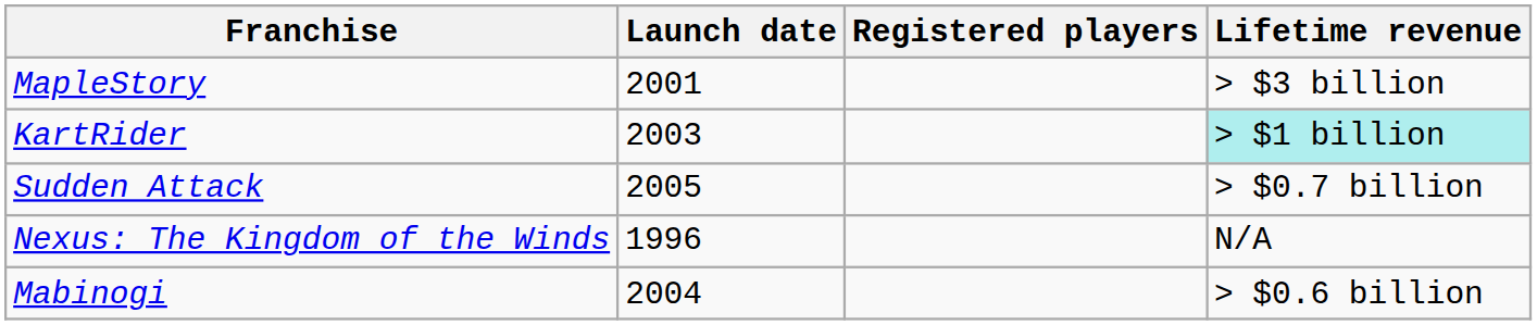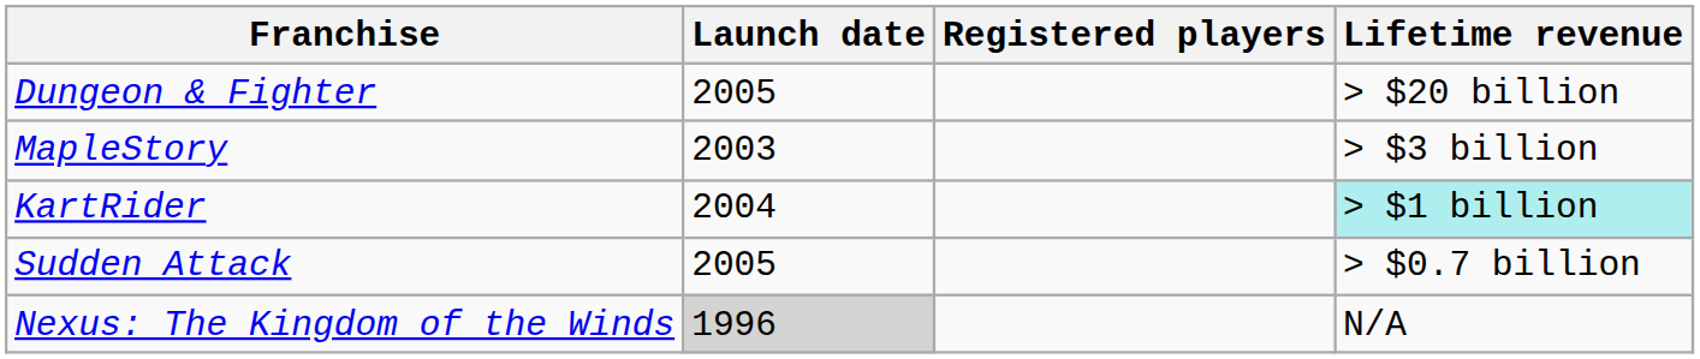 <table class="wikitable">
 <tr>
 <th>Franchise</th>
 <th>Launch date</th>
 <th>Registered players</th>
 <th>Lifetime revenue</th>
 </tr>
 <tr>
+<td><em><a href='#'>Dungeon & Fighter</a></em></td>
+<td>2005</td>
+<td></td>
+<td>> $20 billion</td>
+</tr>
+<tr>
 <td><em><a href='#'>MapleStory</a></em></td>
-<td>2001</td>
+<td>2003</td>
 <td></td>
 <td>> $3 billion</td>
 </tr>
 <tr>
 <td><em><a href='#'>KartRider</a></em></td>
-<td>2003</td>
+<td>2004</td>
 <td></td>
 <td style="background: paleturquoise;">> $1 billion</td>
 </tr>
 <tr>
 <td><em><a href='#'>Sudden Attack</a></em></td>
 <td>2005</td>
 <td></td>
 <td>> $0.7 billion</td>
 </tr>
 <tr>
 <td><em><a href='#'>Nexus: The Kingdom of the Winds</a></em></td>
-<td>1996</td>
+<td style="background: lightgrey;">1996</td>
 <td></td>
 <td>N/A</td>
 </tr>
-<tr>
-<td><em><a href='#'>Mabinogi</a></em></td>
-<td>2004</td>
-<td></td>
-<td>> $0.6 billion</td>
-</tr>
 </table>
